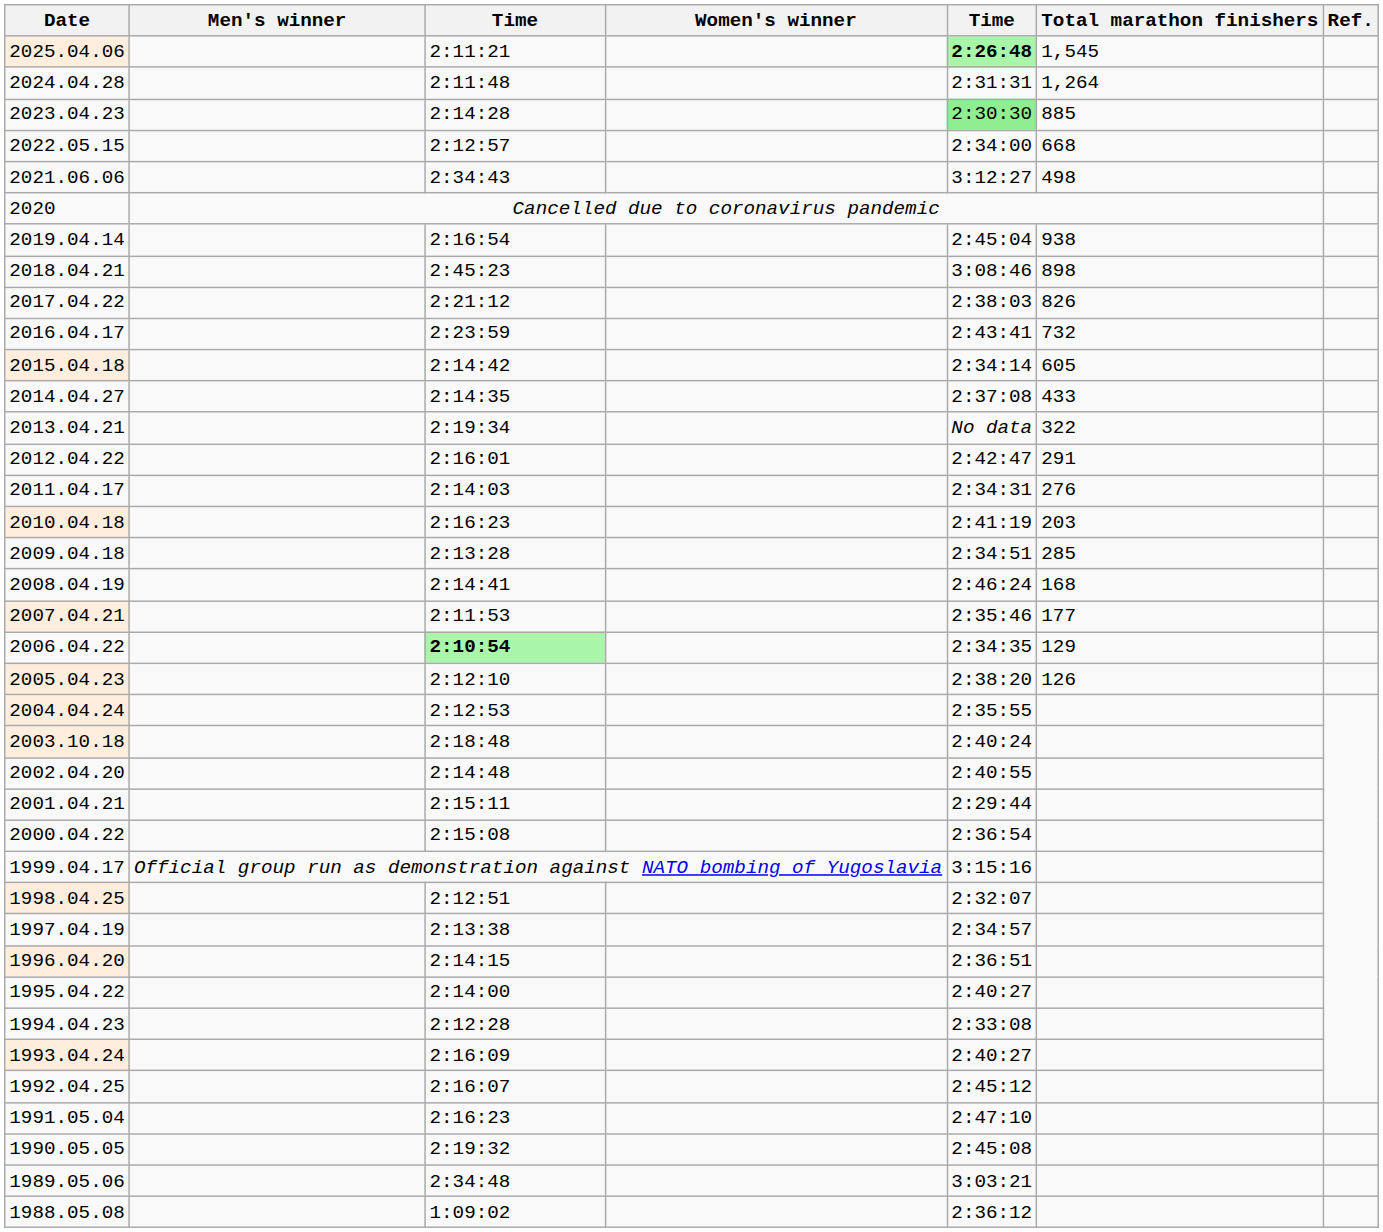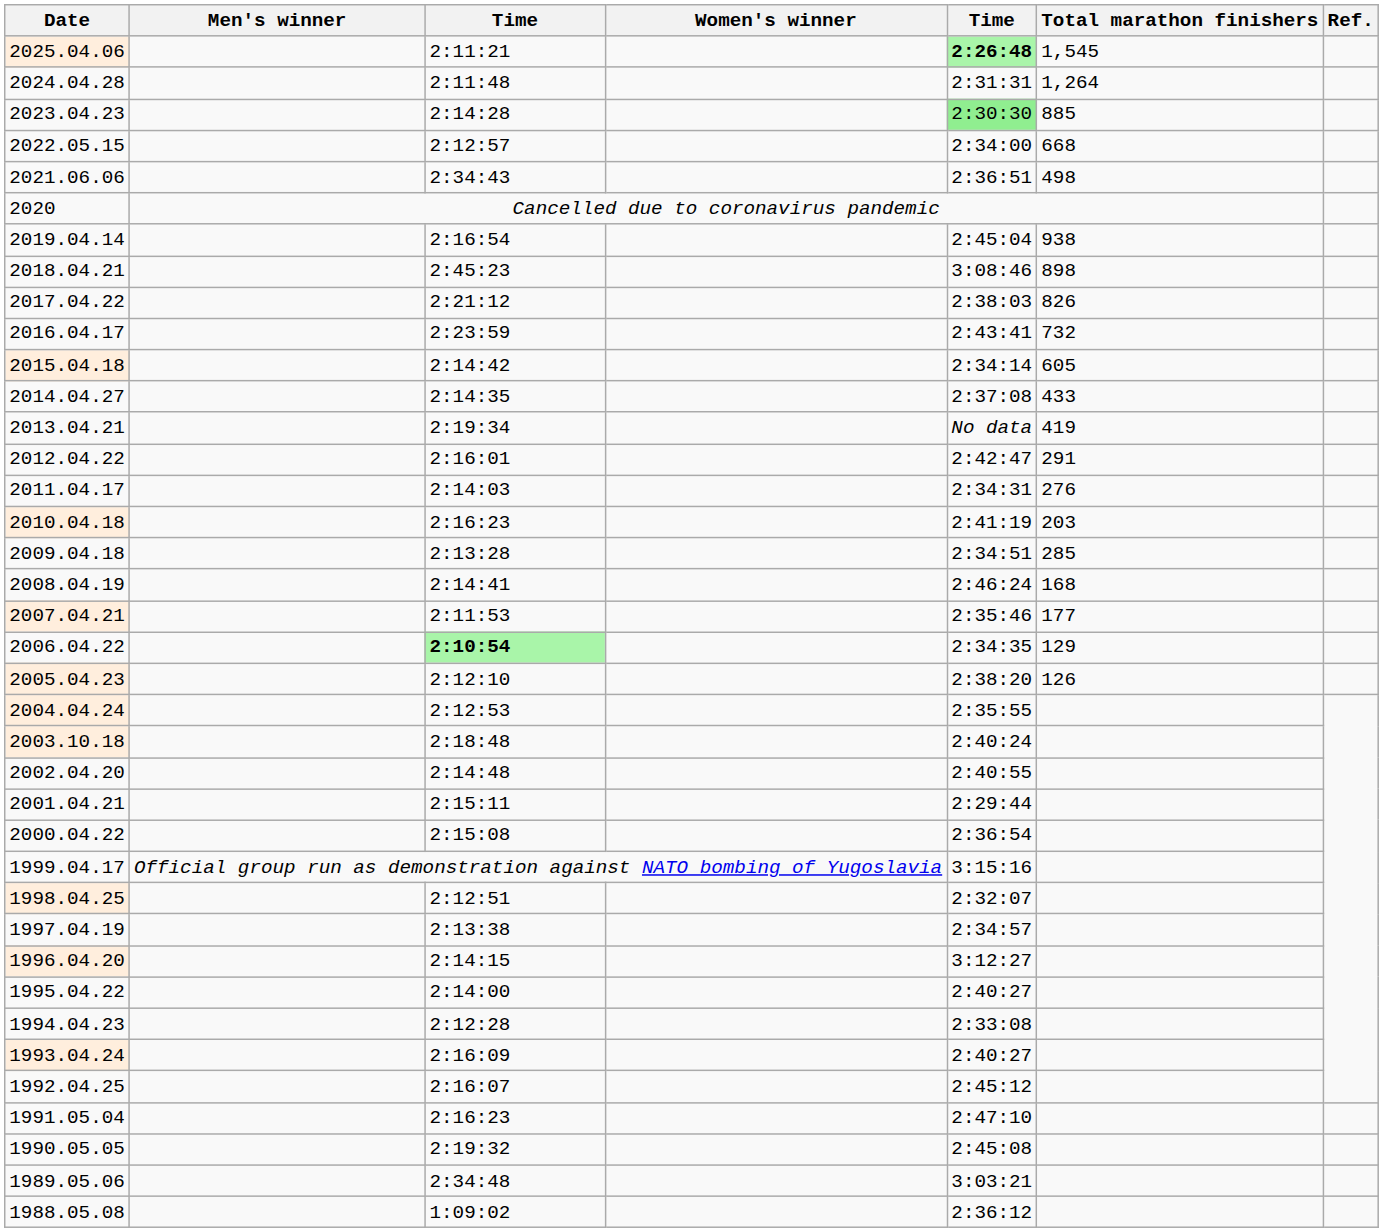 <table class="wikitable sortable" style="text-align:left">
 <tr>
 <th>Date</th>
 <th>Men's winner</th>
 <th>Time</th>
 <th>Women's winner</th>
 <th>Time</th>
 <th>Total marathon finishers</th>
 <th class="unsortable">Ref.</th>
 </tr>
 <tr>
 <td bgcolor="#FFEEDD">2025.04.06 </td>
 <td> </td>
 <td>2:11:21</td>
 <td> </td>
 <td bgcolor="#A9F5A9"><strong>2:26:48</strong></td>
 <td>1,545</td>
 <td></td>
 </tr>
 <tr>
 <td>2024.04.28 </td>
 <td> </td>
 <td>2:11:48</td>
 <td> </td>
 <td>2:31:31</td>
 <td>1,264</td>
 <td></td>
 </tr>
 <tr>
 <td>2023.04.23 </td>
 <td> </td>
 <td>2:14:28</td>
 <td> </td>
 <td style="background: lightgreen;">2:30:30</td>
 <td>885</td>
 <td></td>
 </tr>
 <tr>
 <td>2022.05.15 </td>
 <td> </td>
 <td>2:12:57 </td>
 <td> </td>
 <td>2:34:00 </td>
 <td>668</td>
 <td></td>
 </tr>
 <tr>
 <td>2021.06.06</td>
 <td></td>
 <td>2:34:43</td>
 <td></td>
-<td>3:12:27</td>
+<td>2:36:51</td>
 <td>498</td>
 <td></td>
 </tr>
 <tr>
 <td>2020</td>
 <td colspan="5" align="center" data-sort-value=""><em>Cancelled due to coronavirus pandemic</em></td>
 <td></td>
 </tr>
 <tr>
 <td>2019.04.14</td>
 <td></td>
 <td>2:16:54</td>
 <td></td>
 <td>2:45:04</td>
 <td>938</td>
 <td></td>
 </tr>
 <tr>
 <td>2018.04.21</td>
 <td></td>
 <td>2:45:23</td>
 <td></td>
 <td>3:08:46</td>
 <td>898</td>
 <td></td>
 </tr>
 <tr>
 <td>2017.04.22</td>
 <td></td>
 <td>2:21:12</td>
 <td></td>
 <td>2:38:03</td>
 <td>826</td>
 <td></td>
 </tr>
 <tr>
 <td>2016.04.17</td>
 <td></td>
 <td>2:23:59</td>
 <td></td>
 <td>2:43:41</td>
 <td>732</td>
 <td></td>
 </tr>
 <tr>
 <td bgcolor="#FFEEDD">2015.04.18</td>
 <td></td>
 <td>2:14:42</td>
 <td></td>
 <td>2:34:14</td>
 <td>605</td>
 <td></td>
 </tr>
 <tr>
 <td>2014.04.27</td>
 <td></td>
 <td>2:14:35</td>
 <td></td>
 <td>2:37:08</td>
 <td>433</td>
 <td></td>
 </tr>
 <tr>
 <td>2013.04.21</td>
 <td></td>
 <td>2:19:34</td>
 <td></td>
 <td align="center" data-sort-value=""><em>No data</em></td>
-<td>322</td>
+<td>419</td>
 <td></td>
 </tr>
 <tr>
 <td>2012.04.22</td>
 <td></td>
 <td>2:16:01</td>
 <td></td>
 <td>2:42:47</td>
 <td>291</td>
 <td></td>
 </tr>
 <tr>
 <td>2011.04.17</td>
 <td></td>
 <td>2:14:03</td>
 <td></td>
 <td>2:34:31</td>
 <td>276</td>
 <td></td>
 </tr>
 <tr>
 <td bgcolor="#FFEEDD">2010.04.18</td>
 <td></td>
 <td>2:16:23</td>
 <td></td>
 <td>2:41:19</td>
 <td>203</td>
 <td></td>
 </tr>
 <tr>
 <td>2009.04.18</td>
 <td></td>
 <td>2:13:28</td>
 <td></td>
 <td>2:34:51</td>
 <td>285</td>
 <td></td>
 </tr>
 <tr>
 <td>2008.04.19</td>
 <td></td>
 <td>2:14:41</td>
 <td></td>
 <td>2:46:24</td>
 <td>168</td>
 <td></td>
 </tr>
 <tr>
 <td bgcolor="#FFEEDD">2007.04.21</td>
 <td></td>
 <td>2:11:53</td>
 <td></td>
 <td>2:35:46</td>
 <td>177</td>
 <td></td>
 </tr>
 <tr>
 <td>2006.04.22</td>
 <td></td>
 <td bgcolor="#A9F5A9"><strong>2:10:54</strong></td>
 <td></td>
 <td>2:34:35</td>
 <td>129</td>
 <td></td>
 </tr>
 <tr>
 <td bgcolor="#FFEEDD">2005.04.23</td>
 <td></td>
 <td>2:12:10</td>
 <td></td>
 <td>2:38:20</td>
 <td>126</td>
 <td></td>
 </tr>
 <tr>
 <td bgcolor="#FFEEDD">2004.04.24</td>
 <td></td>
 <td>2:12:53</td>
 <td></td>
 <td>2:35:55</td>
 <td></td>
 </tr>
 <tr>
 <td bgcolor="#FFEEDD">2003.10.18</td>
 <td></td>
 <td>2:18:48</td>
 <td></td>
 <td>2:40:24</td>
 <td></td>
 </tr>
 <tr>
 <td>2002.04.20</td>
 <td></td>
 <td>2:14:48</td>
 <td></td>
 <td>2:40:55</td>
 <td></td>
 </tr>
 <tr>
 <td>2001.04.21</td>
 <td></td>
 <td>2:15:11</td>
 <td></td>
 <td>2:29:44</td>
 <td></td>
 </tr>
 <tr>
 <td>2000.04.22</td>
 <td></td>
 <td>2:15:08</td>
 <td></td>
 <td>2:36:54</td>
 <td></td>
 </tr>
 <tr>
 <td>1999.04.17</td>
 <td colspan="3" align="center" data-sort-value=""><em>Official group run as demonstration against <a href='#'>NATO bombing of Yugoslavia</a></em></td>
 <td>3:15:16</td>
 <td></td>
 </tr>
 <tr>
 <td bgcolor="#FFEEDD">1998.04.25</td>
 <td></td>
 <td>2:12:51</td>
 <td></td>
 <td>2:32:07</td>
 <td></td>
 </tr>
 <tr>
 <td>1997.04.19</td>
 <td></td>
 <td>2:13:38</td>
 <td></td>
 <td>2:34:57</td>
 <td></td>
 </tr>
 <tr>
 <td bgcolor="#FFEEDD">1996.04.20</td>
 <td></td>
 <td>2:14:15</td>
 <td></td>
-<td>2:36:51</td>
+<td>3:12:27</td>
 <td></td>
 </tr>
 <tr>
 <td>1995.04.22</td>
 <td></td>
 <td>2:14:00</td>
 <td></td>
 <td>2:40:27</td>
 <td></td>
 </tr>
 <tr>
 <td>1994.04.23</td>
 <td></td>
 <td>2:12:28</td>
 <td></td>
 <td>2:33:08</td>
 <td></td>
 </tr>
 <tr>
 <td bgcolor="#FFEEDD">1993.04.24</td>
 <td></td>
 <td>2:16:09</td>
 <td></td>
 <td>2:40:27</td>
 <td></td>
 </tr>
 <tr>
 <td>1992.04.25</td>
 <td></td>
 <td>2:16:07</td>
 <td></td>
 <td>2:45:12</td>
 <td></td>
 </tr>
 <tr>
 <td>1991.05.04</td>
 <td></td>
 <td>2:16:23</td>
 <td></td>
 <td>2:47:10</td>
 <td></td>
 <td></td>
 </tr>
 <tr>
 <td>1990.05.05</td>
 <td></td>
 <td>2:19:32</td>
 <td></td>
 <td>2:45:08</td>
 <td></td>
 <td></td>
 </tr>
 <tr>
 <td>1989.05.06</td>
 <td></td>
 <td>2:34:48</td>
 <td></td>
 <td>3:03:21</td>
 <td></td>
 <td></td>
 </tr>
 <tr>
 <td>1988.05.08</td>
 <td></td>
 <td>1:09:02</td>
 <td></td>
 <td>2:36:12</td>
 <td></td>
 <td></td>
 </tr>
 </table>
